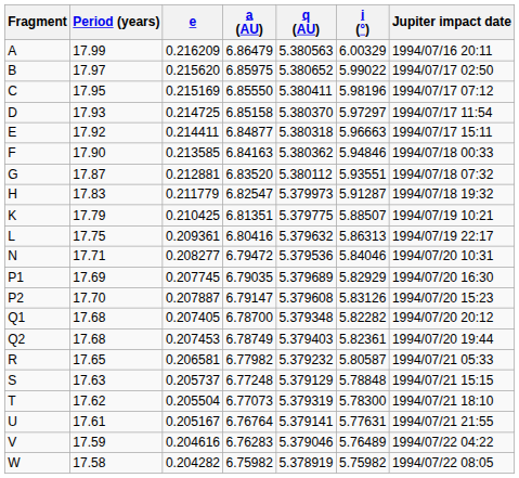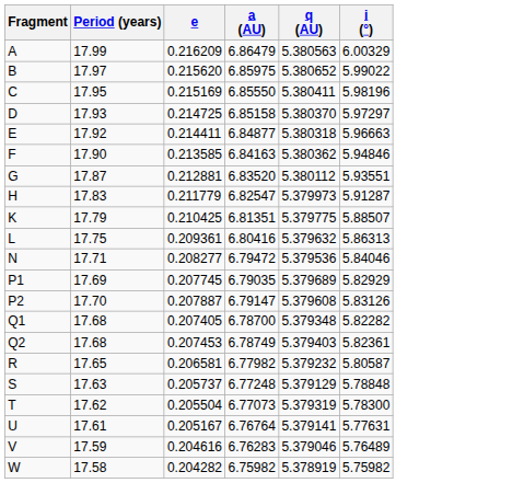 <table class="wikitable sortable">
 <tr>
 <th align="left">Fragment</th>
 <th align="left"><a href='#'>Period</a> (years)</th>
 <th align="left"><a href='#'>e</a></th>
 <th align="left"><a href='#'>a</a><br>(<a href='#'>AU</a>)</th>
 <th align="left"><a href='#'>q</a><br>(<a href='#'>AU</a>)</th>
 <th align="left"><a href='#'>i</a><br>(<a href='#'>°</a>)</th>
-<th align="left">Jupiter impact date</th>
 </tr>
 <tr>
 <td>A</td>
 <td>17.99</td>
 <td>0.216209</td>
 <td>6.86479</td>
 <td>5.380563</td>
 <td>6.00329</td>
-<td>1994/07/16 20:11</td>
 </tr>
 <tr>
 <td>B</td>
 <td>17.97</td>
 <td>0.215620</td>
 <td>6.85975</td>
 <td>5.380652</td>
 <td>5.99022</td>
-<td>1994/07/17 02:50</td>
 </tr>
 <tr>
 <td>C</td>
 <td>17.95</td>
 <td>0.215169</td>
 <td>6.85550</td>
 <td>5.380411</td>
 <td>5.98196</td>
-<td>1994/07/17 07:12</td>
 </tr>
 <tr>
 <td>D</td>
 <td>17.93</td>
 <td>0.214725</td>
 <td>6.85158</td>
 <td>5.380370</td>
 <td>5.97297</td>
-<td>1994/07/17 11:54</td>
 </tr>
 <tr>
 <td>E</td>
 <td>17.92</td>
 <td>0.214411</td>
 <td>6.84877</td>
 <td>5.380318</td>
 <td>5.96663</td>
-<td>1994/07/17 15:11</td>
 </tr>
 <tr>
 <td>F</td>
 <td>17.90</td>
 <td>0.213585</td>
 <td>6.84163</td>
 <td>5.380362</td>
 <td>5.94846</td>
-<td>1994/07/18 00:33</td>
 </tr>
 <tr>
 <td>G</td>
 <td>17.87</td>
 <td>0.212881</td>
 <td>6.83520</td>
 <td>5.380112</td>
 <td>5.93551</td>
-<td>1994/07/18 07:32</td>
 </tr>
 <tr>
 <td>H</td>
 <td>17.83</td>
 <td>0.211779</td>
 <td>6.82547</td>
 <td>5.379973</td>
 <td>5.91287</td>
-<td>1994/07/18 19:32</td>
 </tr>
 <tr>
 <td>K</td>
 <td>17.79</td>
 <td>0.210425</td>
 <td>6.81351</td>
 <td>5.379775</td>
 <td>5.88507</td>
-<td>1994/07/19 10:21</td>
 </tr>
 <tr>
 <td>L</td>
 <td>17.75</td>
 <td>0.209361</td>
 <td>6.80416</td>
 <td>5.379632</td>
 <td>5.86313</td>
-<td>1994/07/19 22:17</td>
 </tr>
 <tr>
 <td>N</td>
 <td>17.71</td>
 <td>0.208277</td>
 <td>6.79472</td>
 <td>5.379536</td>
 <td>5.84046</td>
-<td>1994/07/20 10:31</td>
 </tr>
 <tr>
 <td>P1</td>
 <td>17.69</td>
 <td>0.207745</td>
 <td>6.79035</td>
 <td>5.379689</td>
 <td>5.82929</td>
-<td>1994/07/20 16:30</td>
 </tr>
 <tr>
 <td>P2</td>
 <td>17.70</td>
 <td>0.207887</td>
 <td>6.79147</td>
 <td>5.379608</td>
 <td>5.83126</td>
-<td>1994/07/20 15:23</td>
 </tr>
 <tr>
 <td>Q1</td>
 <td>17.68</td>
 <td>0.207405</td>
 <td>6.78700</td>
 <td>5.379348</td>
 <td>5.82282</td>
-<td>1994/07/20 20:12</td>
 </tr>
 <tr>
 <td>Q2</td>
 <td>17.68</td>
 <td>0.207453</td>
 <td>6.78749</td>
 <td>5.379403</td>
 <td>5.82361</td>
-<td>1994/07/20 19:44</td>
 </tr>
 <tr>
 <td>R</td>
 <td>17.65</td>
 <td>0.206581</td>
 <td>6.77982</td>
 <td>5.379232</td>
 <td>5.80587</td>
-<td>1994/07/21 05:33</td>
 </tr>
 <tr>
 <td>S</td>
 <td>17.63</td>
 <td>0.205737</td>
 <td>6.77248</td>
 <td>5.379129</td>
 <td>5.78848</td>
-<td>1994/07/21 15:15</td>
 </tr>
 <tr>
 <td>T</td>
 <td>17.62</td>
 <td>0.205504</td>
 <td>6.77073</td>
 <td>5.379319</td>
 <td>5.78300</td>
-<td>1994/07/21 18:10</td>
 </tr>
 <tr>
 <td>U</td>
 <td>17.61</td>
 <td>0.205167</td>
 <td>6.76764</td>
 <td>5.379141</td>
 <td>5.77631</td>
-<td>1994/07/21 21:55</td>
 </tr>
 <tr>
 <td>V</td>
 <td>17.59</td>
 <td>0.204616</td>
 <td>6.76283</td>
 <td>5.379046</td>
 <td>5.76489</td>
-<td>1994/07/22 04:22</td>
 </tr>
 <tr>
 <td>W</td>
 <td>17.58</td>
 <td>0.204282</td>
 <td>6.75982</td>
 <td>5.378919</td>
 <td>5.75982</td>
-<td>1994/07/22 08:05</td>
 </tr>
 </table>
